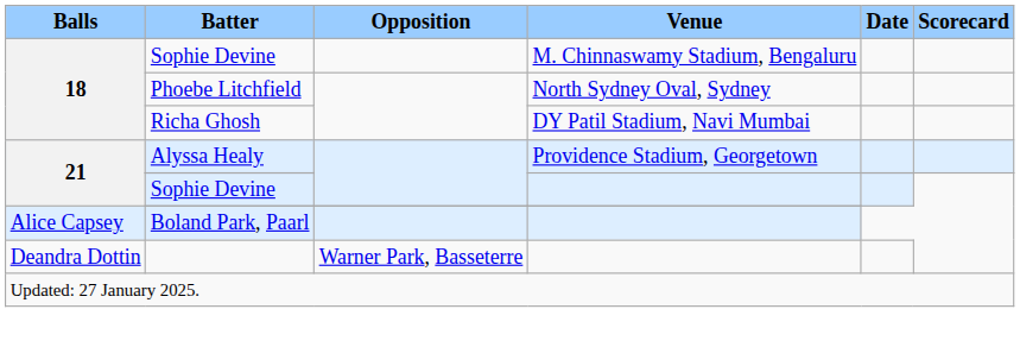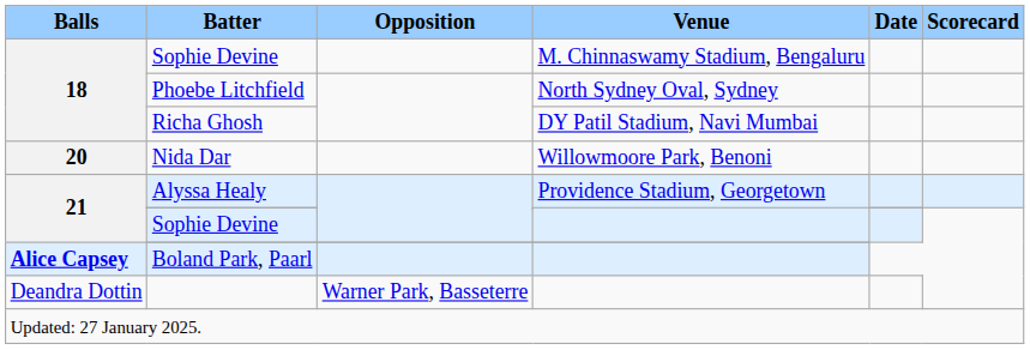 <table class="wikitable">
 <tr>
 <th style="background-color:#99ccff;">Balls</th>
 <th style="background-color:#99ccff;">Batter</th>
 <th style="background-color:#99ccff;">Opposition</th>
 <th style="background-color:#99ccff;">Venue</th>
 <th style="background-color:#99ccff;">Date</th>
 <th style="background-color:#99ccff;">Scorecard</th>
 </tr>
 <tr>
 <th scope="row" rowspan=3>18</th>
 <td> <a href='#'>Sophie Devine</a></td>
 <td></td>
 <td><a href='#'>M. Chinnaswamy Stadium</a>, <a href='#'>Bengaluru</a></td>
 <td></td>
 <td></td>
 </tr>
 <tr>
 <td> <a href='#'>Phoebe Litchfield</a></td>
 <td rowspan=2></td>
 <td><a href='#'>North Sydney Oval</a>, <a href='#'>Sydney</a></td>
 <td></td>
 <td></td>
 </tr>
 <tr>
 <td> <a href='#'>Richa Ghosh</a></td>
 <td><a href='#'>DY Patil Stadium</a>, <a href='#'>Navi Mumbai</a></td>
 <td></td>
 <td></td>
 </tr>
+<tr>
+<th scope="row">20</th>
+<td> <a href='#'>Nida Dar</a></td>
+<td></td>
+<td><a href='#'>Willowmoore Park</a>, <a href='#'>Benoni</a></td>
+<td></td>
+<td></td>
+</tr>
 <tr style="background-color:#def;">
 <th scope="row" rowspan= 4>21 </th>
 <td> <a href='#'>Alyssa Healy</a></td>
 <td rowspan=3></td>
 <td rowspan=2><a href='#'>Providence Stadium</a>, <a href='#'>Georgetown</a></td>
 <td></td>
 <td></td>
 </tr>
 <tr>
 </tr>
 <tr style="background-color:#def;">
 <td> <a href='#'>Sophie Devine</a></td>
 <td></td>
 <td></td>
 </tr>
 <tr>
 </tr>
 <tr style="background-color:#def;">
-<td> <a href='#'>Alice Capsey</a></td>
+<td><strong> <a href='#'>Alice Capsey</a></strong></td>
 <td><a href='#'>Boland Park</a>, <a href='#'>Paarl</a></td>
 <td></td>
 <td></td>
 </tr>
 <tr>
 <td> <a href='#'>Deandra Dottin</a></td>
 <td></td>
 <td><a href='#'>Warner Park</a>, <a href='#'>Basseterre</a></td>
 <td></td>
 <td></td>
 </tr>
 <tr>
 <td scope="row" colspan=6><small>Updated: 27 January 2025.</small></td>
 </tr>
 </table>
